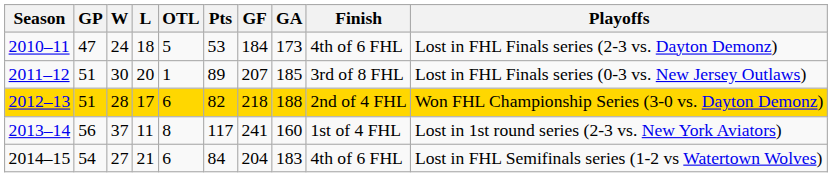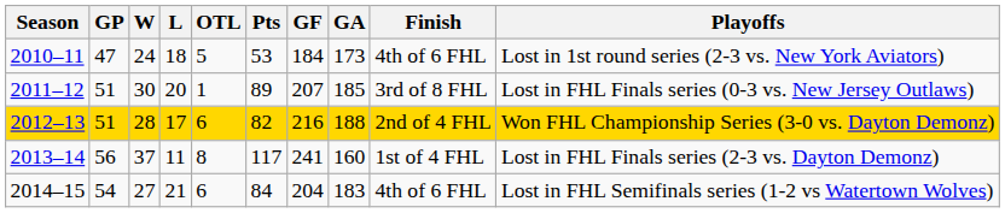 <table class="wikitable">
 <tr>
 <th>Season</th>
 <th>GP</th>
 <th>W</th>
 <th>L</th>
 <th>OTL</th>
 <th>Pts</th>
 <th>GF</th>
 <th>GA</th>
 <th>Finish</th>
 <th>Playoffs</th>
 </tr>
 <tr>
 <td><a href='#'>2010–11</a></td>
 <td>47</td>
 <td>24</td>
 <td>18</td>
 <td>5</td>
 <td>53</td>
 <td>184</td>
 <td>173</td>
 <td>4th of 6 FHL</td>
-<td>Lost in FHL Finals series (2-3 vs. <a href='#'>Dayton Demonz</a>)</td>
+<td>Lost in 1st round series (2-3 vs. <a href='#'>New York Aviators</a>)</td>
 </tr>
 <tr>
 <td><a href='#'>2011–12</a></td>
 <td>51</td>
 <td>30</td>
 <td>20</td>
 <td>1</td>
 <td>89</td>
 <td>207</td>
 <td>185</td>
 <td>3rd of 8 FHL</td>
 <td>Lost in FHL Finals series (0-3 vs. <a href='#'>New Jersey Outlaws</a>)</td>
 </tr>
 <tr bgcolor="#ffd700">
 <td><a href='#'>2012–13</a></td>
 <td>51</td>
 <td>28</td>
 <td>17</td>
 <td>6</td>
 <td>82</td>
-<td>218</td>
+<td>216</td>
 <td>188</td>
 <td>2nd of 4 FHL</td>
 <td>Won FHL Championship Series (3-0 vs. <a href='#'>Dayton Demonz</a>)</td>
 </tr>
 <tr>
 <td><a href='#'>2013–14</a></td>
 <td>56</td>
 <td>37</td>
 <td>11</td>
 <td>8</td>
 <td>117</td>
 <td>241</td>
 <td>160</td>
 <td>1st of 4 FHL</td>
-<td>Lost in 1st round series (2-3 vs. <a href='#'>New York Aviators</a>)</td>
+<td>Lost in FHL Finals series (2-3 vs. <a href='#'>Dayton Demonz</a>)</td>
 </tr>
 <tr>
 <td>2014–15</td>
 <td>54</td>
 <td>27</td>
 <td>21</td>
 <td>6</td>
 <td>84</td>
 <td>204</td>
 <td>183</td>
 <td>4th of 6 FHL</td>
 <td>Lost in FHL Semifinals series (1-2 vs <a href='#'>Watertown Wolves</a>)</td>
 </tr>
 </table>
